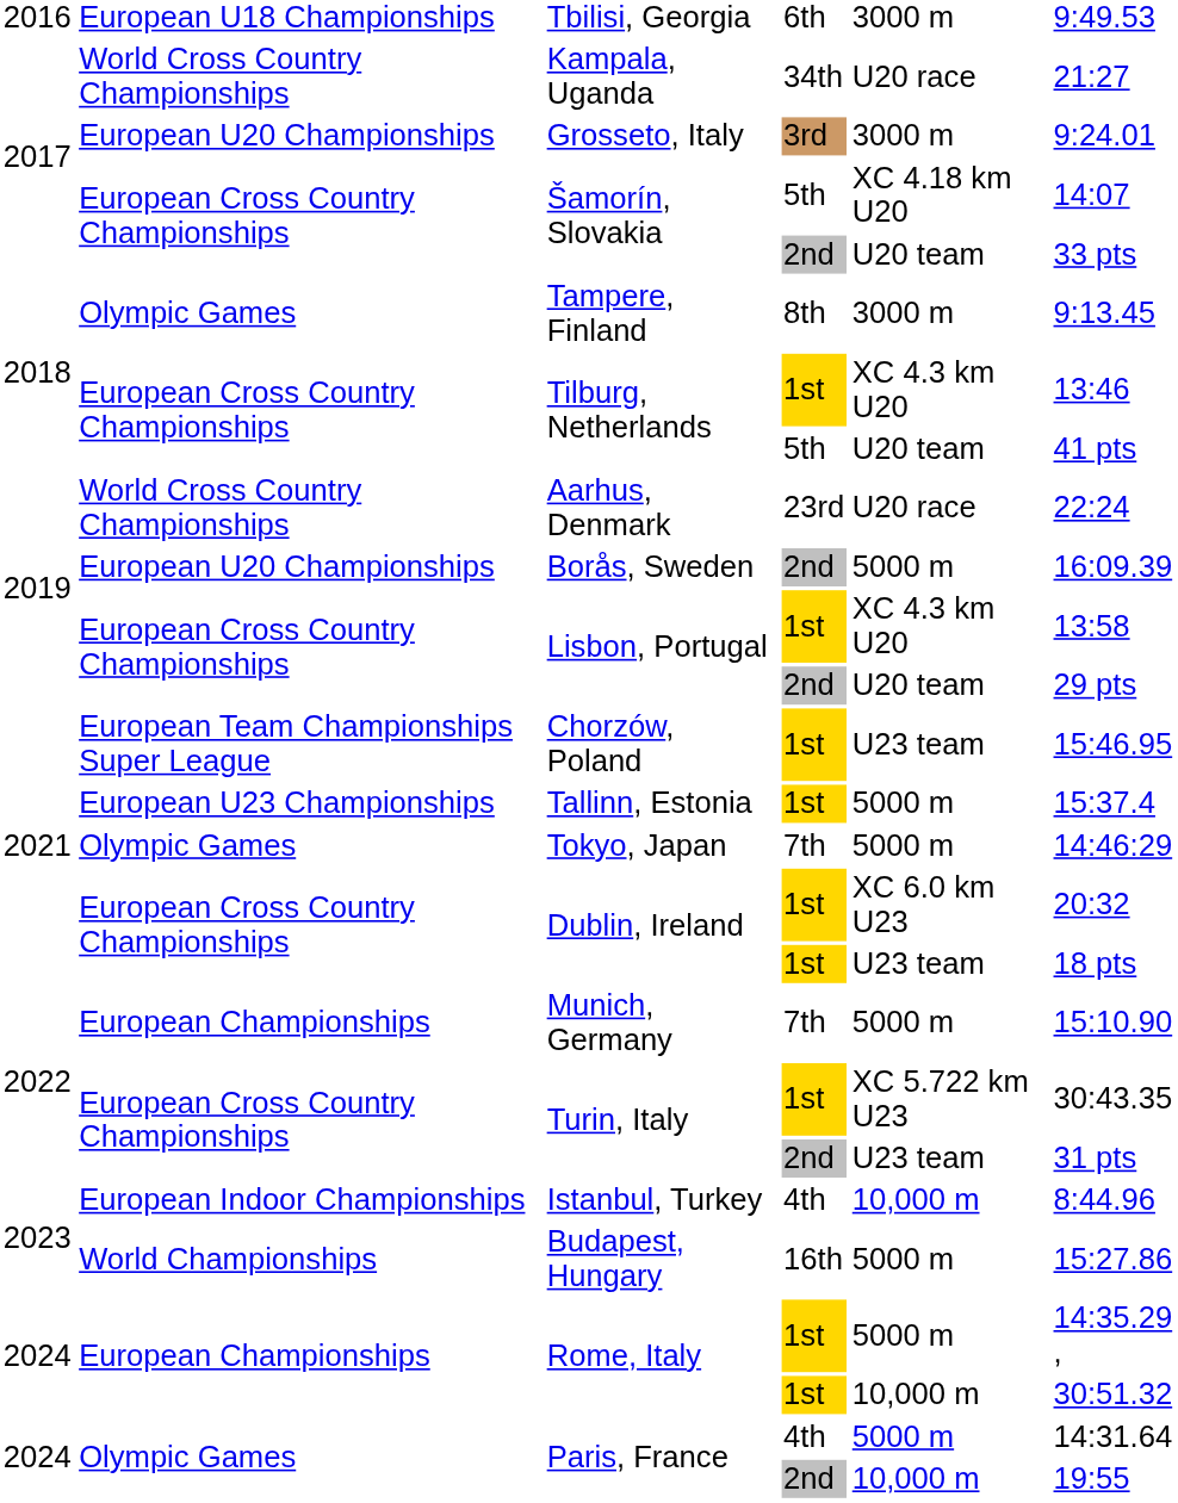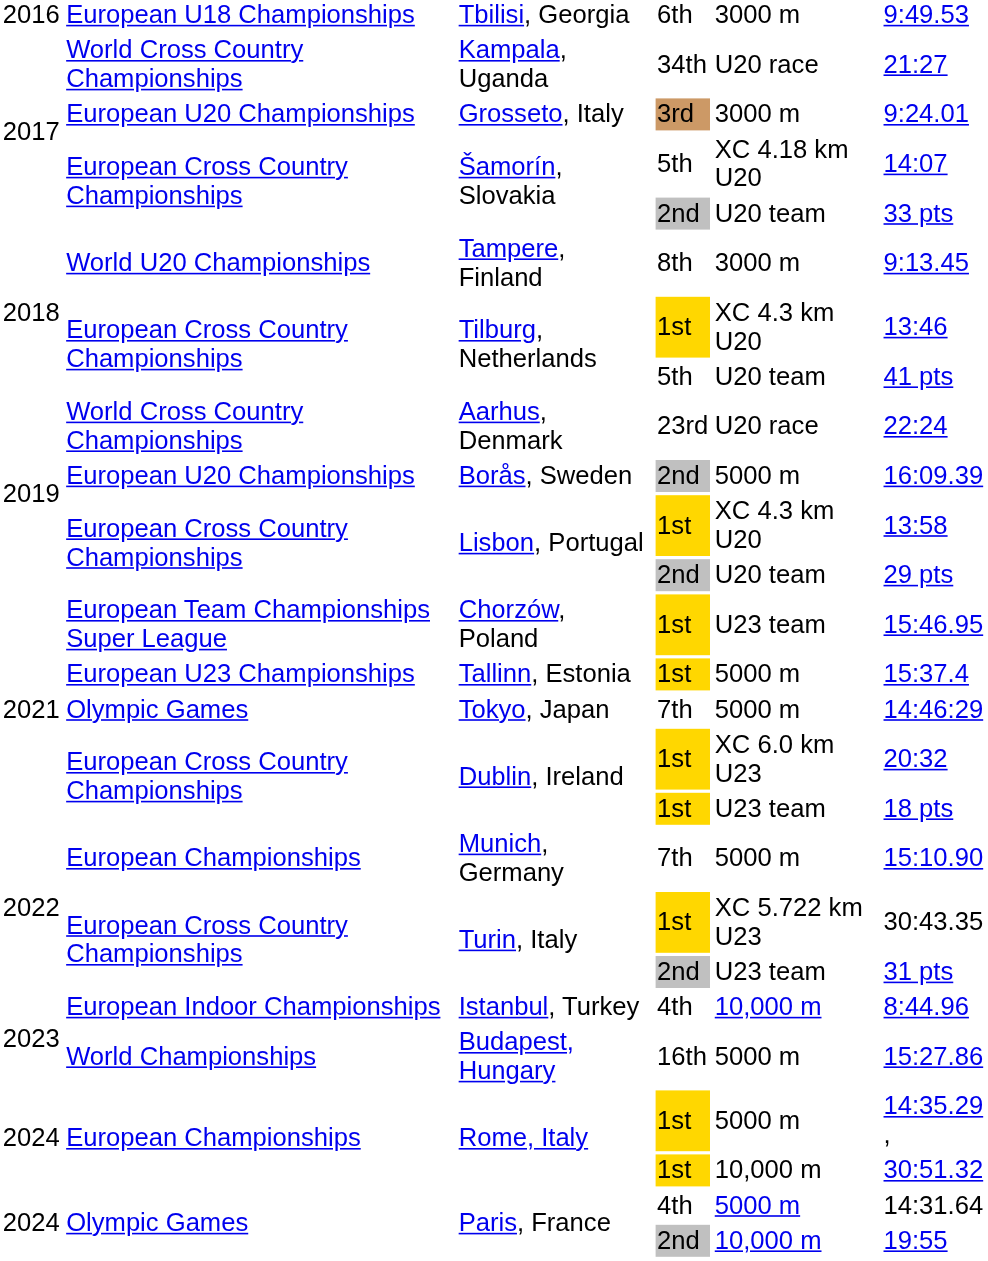 <table>
 <tr>
 <td>2016</td>
 <td><a href='#'>European U18 Championships</a></td>
 <td><a href='#'>Tbilisi</a>, Georgia</td>
 <td>6th</td>
 <td>3000 m</td>
 <td><a href='#'>9:49.53</a></td>
 </tr>
 <tr>
 <td rowspan=4>2017</td>
 <td><a href='#'>World Cross Country Championships</a></td>
 <td><a href='#'>Kampala</a>, Uganda</td>
 <td>34th</td>
 <td>U20 race</td>
 <td><a href='#'>21:27</a></td>
 </tr>
 <tr>
 <td><a href='#'>European U20 Championships</a></td>
 <td><a href='#'>Grosseto</a>, Italy</td>
 <td bgcolor=cc9966>3rd</td>
 <td>3000 m</td>
 <td><a href='#'>9:24.01</a> </td>
 </tr>
 <tr>
 <td rowspan=2><a href='#'>European Cross Country Championships</a></td>
 <td rowspan=2><a href='#'>Šamorín</a>, Slovakia</td>
 <td>5th</td>
 <td>XC 4.18 km U20</td>
 <td><a href='#'>14:07</a></td>
 </tr>
 <tr>
 <td bgcolor=silver>2nd</td>
 <td>U20 team</td>
 <td><a href='#'>33 pts</a></td>
 </tr>
 <tr>
 <td rowspan=3>2018</td>
-<td><a href='#'>Olympic Games</a></td>
+<td><a href='#'>World U20 Championships</a></td>
 <td><a href='#'>Tampere</a>, Finland</td>
 <td>8th</td>
 <td>3000 m</td>
 <td><a href='#'>9:13.45</a> </td>
 </tr>
 <tr>
 <td rowspan=2><a href='#'>European Cross Country Championships</a></td>
 <td rowspan=2><a href='#'>Tilburg</a>, Netherlands</td>
 <td bgcolor=gold>1st</td>
 <td>XC 4.3 km U20</td>
 <td><a href='#'>13:46</a></td>
 </tr>
 <tr>
 <td>5th</td>
 <td>U20 team</td>
 <td><a href='#'>41 pts</a></td>
 </tr>
 <tr>
 <td rowspan=4>2019</td>
 <td><a href='#'>World Cross Country Championships</a></td>
 <td><a href='#'>Aarhus</a>, Denmark</td>
 <td>23rd</td>
 <td>U20 race</td>
 <td><a href='#'>22:24</a></td>
 </tr>
 <tr>
 <td><a href='#'>European U20 Championships</a></td>
 <td><a href='#'>Borås</a>, Sweden</td>
 <td bgcolor=silver>2nd</td>
 <td>5000 m</td>
 <td><a href='#'>16:09.39</a> </td>
 </tr>
 <tr>
 <td rowspan=2><a href='#'>European Cross Country Championships</a></td>
 <td rowspan=2><a href='#'>Lisbon</a>, Portugal</td>
 <td bgcolor=gold>1st</td>
 <td>XC 4.3 km U20</td>
 <td><a href='#'>13:58</a></td>
 </tr>
 <tr>
 <td bgcolor=silver>2nd</td>
 <td>U20 team</td>
 <td><a href='#'>29 pts</a></td>
 </tr>
 <tr>
 <td rowspan=5>2021</td>
 <td><a href='#'>European Team Championships Super League</a></td>
 <td><a href='#'>Chorzów</a>, Poland</td>
 <td bgcolor=gold>1st</td>
 <td>U23 team</td>
 <td><a href='#'>15:46.95</a></td>
 </tr>
 <tr>
 <td><a href='#'>European U23 Championships</a></td>
 <td><a href='#'>Tallinn</a>, Estonia</td>
 <td bgcolor=gold>1st</td>
 <td>5000 m</td>
 <td><a href='#'>15:37.4</a></td>
 </tr>
 <tr>
 <td><a href='#'>Olympic Games</a></td>
 <td><a href='#'>Tokyo</a>, Japan</td>
 <td>7th</td>
 <td>5000 m</td>
 <td><a href='#'>14:46:29</a> </td>
 </tr>
 <tr>
 <td rowspan=2><a href='#'>European Cross Country Championships</a></td>
 <td rowspan=2><a href='#'>Dublin</a>, Ireland</td>
 <td bgcolor=gold>1st</td>
 <td>XC 6.0 km U23</td>
 <td><a href='#'>20:32</a></td>
 </tr>
 <tr>
 <td bgcolor=gold>1st</td>
 <td>U23 team</td>
 <td><a href='#'>18 pts</a></td>
 </tr>
 <tr>
 <td rowspan=3>2022</td>
 <td><a href='#'>European Championships</a></td>
 <td><a href='#'>Munich</a>, Germany</td>
 <td>7th</td>
 <td>5000 m</td>
 <td><a href='#'>15:10.90</a> </td>
 </tr>
 <tr>
 <td rowspan=2><a href='#'>European Cross Country Championships</a></td>
 <td rowspan=2><a href='#'>Turin</a>, Italy</td>
 <td bgcolor=gold>1st</td>
 <td>XC 5.722 km U23</td>
 <td>30:43.35 </td>
 </tr>
 <tr>
 <td bgcolor=silver>2nd</td>
 <td>U23 team</td>
 <td><a href='#'>31 pts</a></td>
 </tr>
 <tr>
 <td rowspan=2>2023</td>
 <td><a href='#'>European Indoor Championships</a></td>
 <td><a href='#'>Istanbul</a>, Turkey</td>
 <td>4th</td>
 <td><a href='#'>10,000 m</a></td>
 <td><a href='#'>8:44.96</a> </td>
 </tr>
 <tr>
 <td><a href='#'>World Championships</a></td>
 <td><a href='#'>Budapest, Hungary</a></td>
 <td>16th</td>
 <td>5000 m</td>
 <td><a href='#'>15:27.86</a></td>
 </tr>
 <tr>
 <td rowspan=2>2024</td>
 <td rowspan=2><a href='#'>European Championships</a></td>
 <td rowspan=2><a href='#'>Rome, Italy</a></td>
 <td bgcolor=gold>1st</td>
 <td>5000 m</td>
 <td><a href='#'>14:35.29</a> , </td>
 </tr>
 <tr>
 <td bgcolor=gold>1st</td>
 <td>10,000 m</td>
 <td><a href='#'>30:51.32</a> </td>
 </tr>
 <tr>
 <td rowspan=2>2024</td>
 <td rowspan=2><a href='#'>Olympic Games</a></td>
 <td rowspan=2><a href='#'>Paris</a>, France</td>
 <td>4th</td>
 <td><a href='#'>5000 m</a></td>
 <td>14:31.64 </td>
 </tr>
 <tr>
 <td bgcolor=silver>2nd</td>
 <td><a href='#'>10,000 m</a></td>
 <td><a href='#'>19:55</a></td>
 </tr>
 </table>
